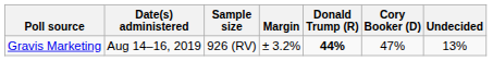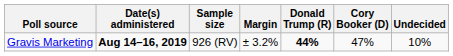 <table class="wikitable" style="font-size:90%;text-align:center;">
 <tr valign=bottom style="font-size:90%;">
 <th>Poll source</th>
 <th>Date(s)<br>administered</th>
 <th>Sample<br>size</th>
 <th>Margin<br></th>
 <th>Donald<br>Trump (R)</th>
 <th>Cory<br>Booker (D)</th>
 <th>Undecided</th>
 </tr>
 <tr>
 <td style="text-align:left;"><a href='#'>Gravis Marketing</a></td>
-<td>Aug 14–16, 2019</td>
+<td><strong>Aug 14–16, 2019</strong></td>
 <td>926 (RV)</td>
 <td>± 3.2%</td>
 <td><strong>44%</strong></td>
 <td>47%</td>
-<td>13%</td>
+<td>10%</td>
 </tr>
 </table>
